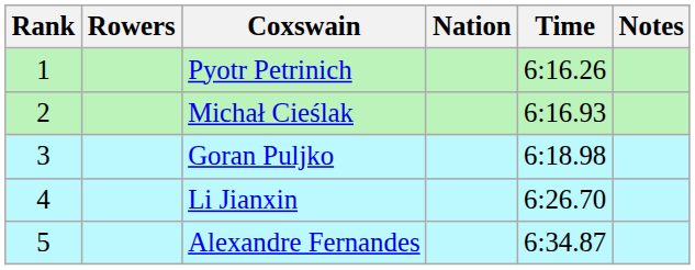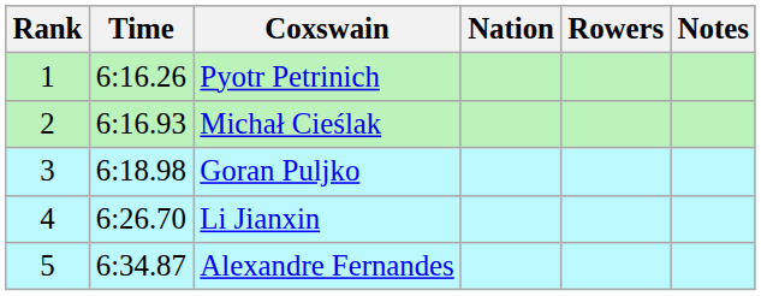 <table class="wikitable sortable" style="text-align:center">
 <tr>
 <th>Rank</th>
-<th>Rowers</th>
+<th>Time</th>
 <th>Coxswain</th>
 <th>Nation</th>
-<th>Time</th>
+<th>Rowers</th>
 <th>Notes</th>
 </tr>
 <tr bgcolor=bbf3bb>
 <td>1</td>
-<td align=left data-sort-value="But, Veniamin"></td>
+<td>6:16.26</td>
 <td align=left data-sort-value="Petrinich, Pyotr"><a href='#'>Pyotr Petrinich</a></td>
 <td align=left></td>
-<td>6:16.26</td>
+<td align=left data-sort-value="But, Veniamin"></td>
 <td></td>
 </tr>
 <tr bgcolor=bbf3bb>
 <td>2</td>
-<td align=left data-sort-value="Jankowski, Wojciech"></td>
+<td>6:16.93</td>
 <td align=left data-sort-value="Cieślak, Michał"><a href='#'>Michał Cieślak</a></td>
 <td align=left></td>
-<td>6:16.93</td>
+<td align=left data-sort-value="Jankowski, Wojciech"></td>
 <td></td>
 </tr>
 <tr bgcolor=bbf9ff>
 <td>3</td>
-<td align=left data-sort-value="Marušić, Sead"></td>
+<td>6:18.98</td>
 <td align=left data-sort-value="Puljko, Goran"><a href='#'>Goran Puljko</a></td>
 <td align=left></td>
-<td>6:18.98</td>
+<td align=left data-sort-value="Marušić, Sead"></td>
 <td></td>
 </tr>
 <tr bgcolor=bbf9ff>
 <td>4</td>
-<td align=left></td>
+<td>6:26.70</td>
 <td align=left><a href='#'>Li Jianxin</a></td>
 <td align=left></td>
-<td>6:26.70</td>
+<td align=left></td>
 <td></td>
 </tr>
 <tr bgcolor=bbf9ff>
 <td>5</td>
-<td align=left data-sort-value="Leite, Cleber"></td>
+<td>6:34.87</td>
 <td align=left data-sort-value="Fernandes, Alexandre"><a href='#'>Alexandre Fernandes</a></td>
 <td align=left></td>
-<td>6:34.87</td>
+<td align=left data-sort-value="Leite, Cleber"></td>
 <td></td>
 </tr>
 </table>
